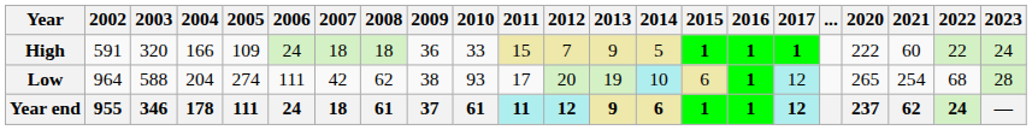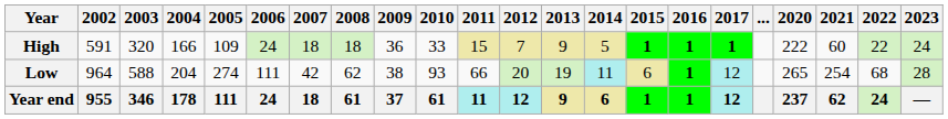 <table class=wikitable style=text-align:center;>
 <tr>
 <th>Year</th>
 <th>2002</th>
 <th>2003</th>
 <th>2004</th>
 <th>2005</th>
 <th>2006</th>
 <th>2007</th>
 <th>2008</th>
 <th>2009</th>
 <th>2010</th>
 <th>2011</th>
 <th>2012</th>
 <th>2013</th>
 <th>2014</th>
 <th>2015</th>
 <th>2016</th>
 <th>2017</th>
 <th>...</th>
 <th>2020</th>
 <th>2021</th>
 <th>2022</th>
 <th>2023</th>
 </tr>
 <tr>
 <th>High</th>
 <td>591</td>
 <td>320</td>
 <td>166</td>
 <td>109</td>
 <td style="background:#d4f1c5">24</td>
 <td style="background:#d4f1c5">18</td>
 <td style="background:#d4f1c5">18</td>
 <td>36</td>
 <td>33</td>
 <td style="background:#eee8aa;">15</td>
 <td style="background:#eee8aa;">7</td>
 <td style="background:#eee8aa;">9</td>
 <td style="background:#eee8aa;">5</td>
 <td style="background:lime;"><strong>1</strong></td>
 <td style="background:lime;"><strong>1</strong></td>
 <td style="background:lime;"><strong>1</strong></td>
 <td></td>
 <td>222</td>
 <td>60</td>
 <td style="background:#d4f1c5">22</td>
 <td style="background:#d4f1c5">24</td>
 </tr>
 <tr>
 <th>Low</th>
 <td>964</td>
 <td>588</td>
 <td>204</td>
 <td>274</td>
 <td>111</td>
 <td>42</td>
 <td>62</td>
 <td>38</td>
 <td>93</td>
-<td>17</td>
+<td>66</td>
 <td style="background:#d4f1c5">20</td>
 <td style="background:#d4f1c5">19</td>
-<td style="background:#afeeee">10</td>
+<td style="background:#afeeee">11</td>
 <td style="background:#eee8aa;">6</td>
 <td style="background:lime;"><strong>1</strong></td>
 <td style="background:#afeeee">12</td>
 <td></td>
 <td>265</td>
 <td>254</td>
 <td>68</td>
 <td style="background:#d4f1c5">28</td>
 </tr>
 <tr>
 <th>Year end</th>
 <th>955</th>
 <th>346</th>
 <th>178</th>
 <th>111</th>
 <th>24</th>
 <th>18</th>
 <th>61</th>
 <th>37</th>
 <th>61</th>
 <th style="background:#afeeee">11</th>
 <th style="background:#afeeee">12</th>
 <th style="background:#eee8aa;">9</th>
 <th style="background:#eee8aa;">6</th>
 <th style="background:lime;"><strong>1</strong></th>
 <th style="background:lime;"><strong>1</strong></th>
 <th style="background:#afeeee">12</th>
 <th></th>
 <th>237</th>
 <th>62</th>
 <th style="background:#d4f1c5">24</th>
 <th>—</th>
 </tr>
 </table>
